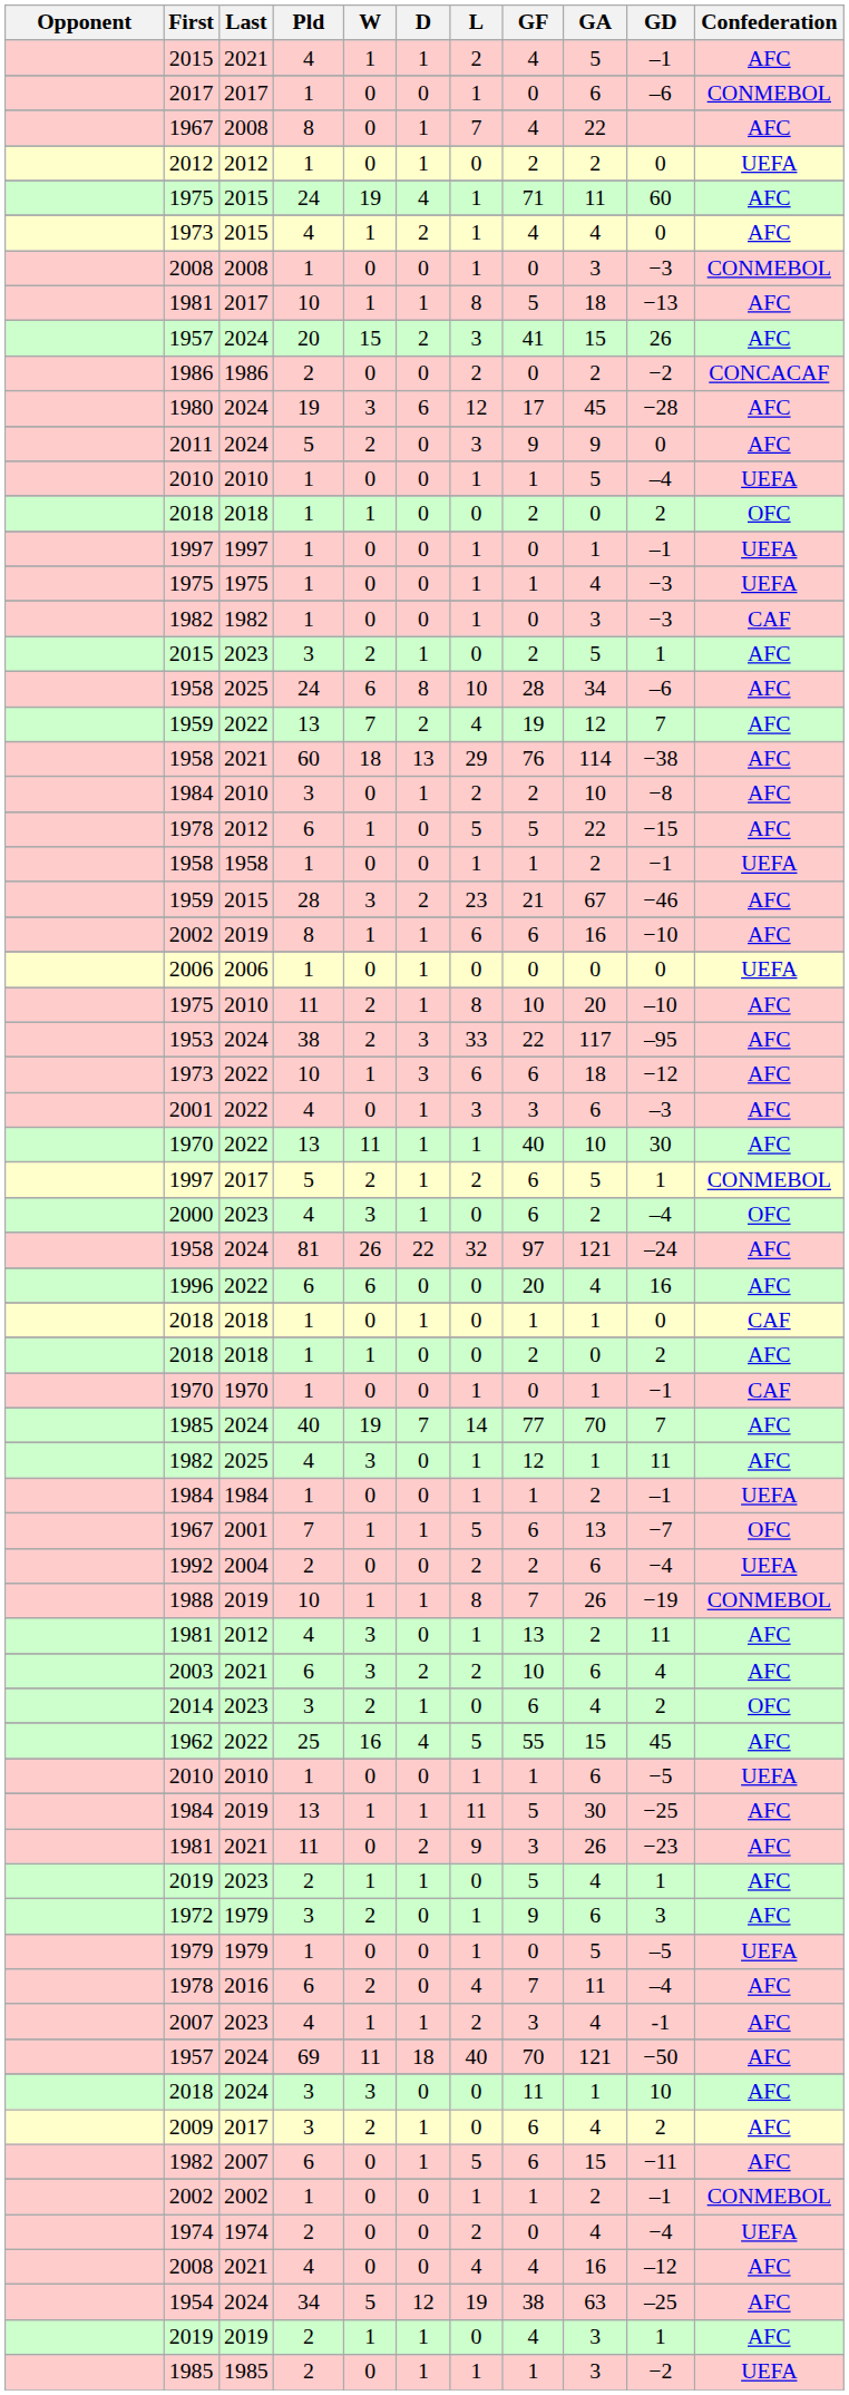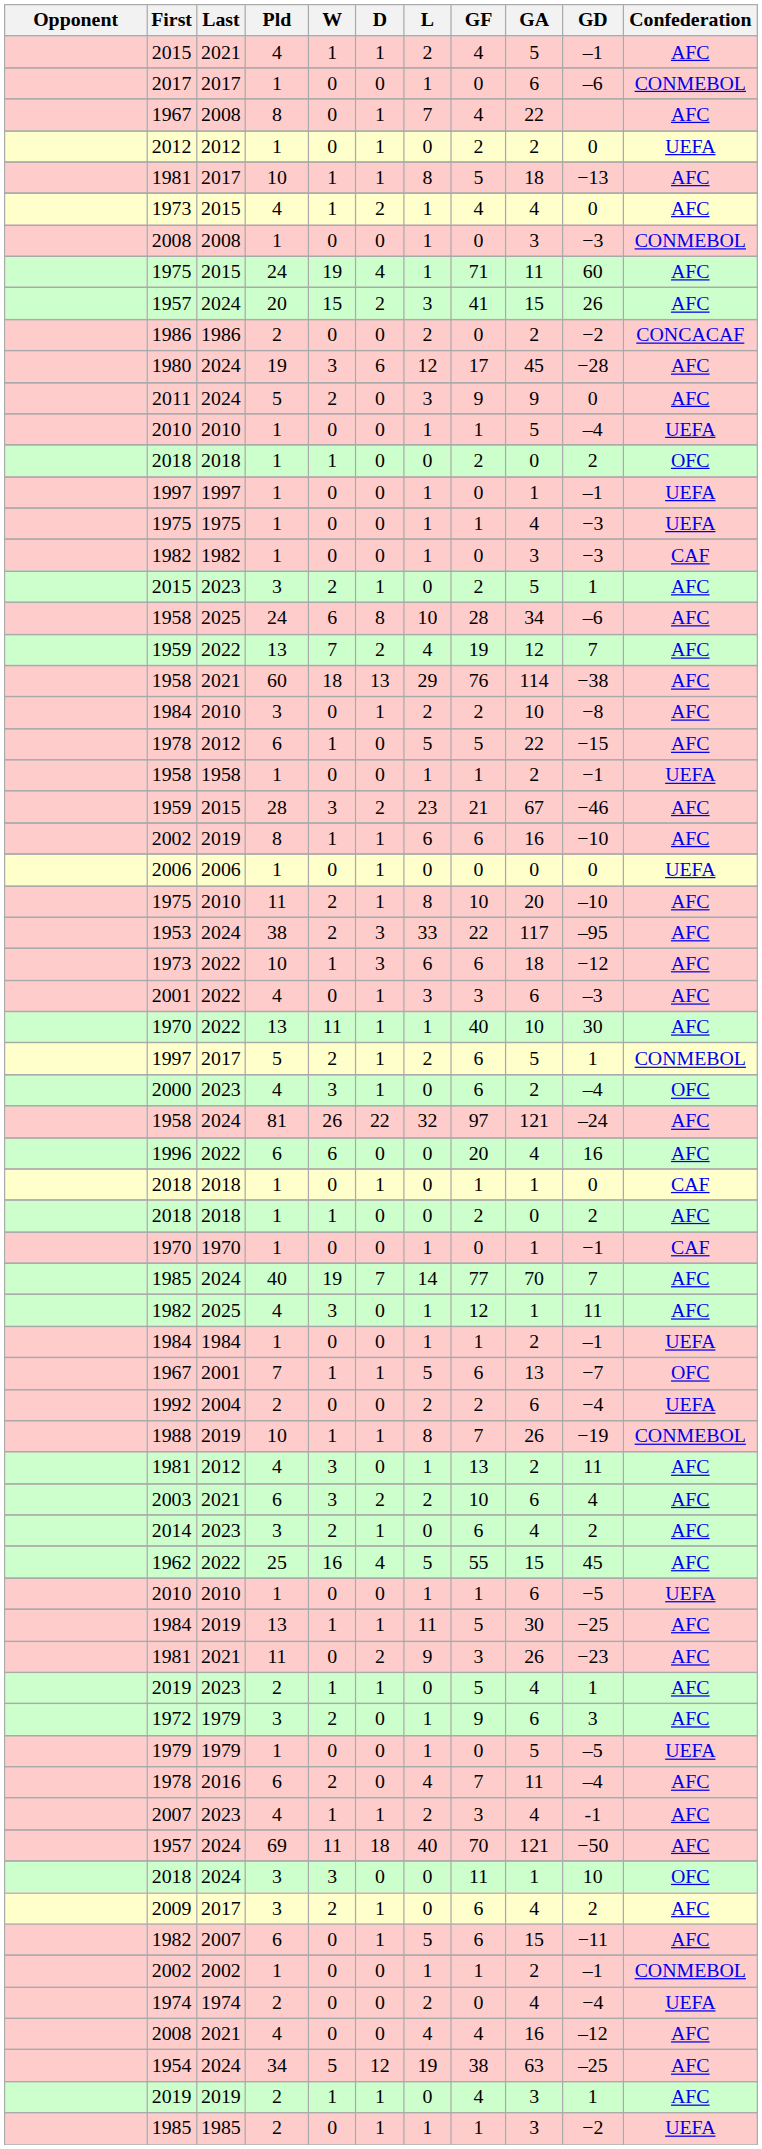 <table class="wikitable sortable" style="text-align: center; font-size: 100%;">
 <tr>
 <th width=195>Opponent<br></th>
 <th>First</th>
 <th>Last</th>
 <th width="90">Pld<br></th>
 <th width=65>W<br></th>
 <th width=65>D<br></th>
 <th width=65>L<br></th>
 <th width=70>GF<br></th>
 <th width=70>GA<br></th>
 <th width=80>GD<br></th>
 <th width=105>Confederation</th>
 </tr>
 <tr>
 </tr>
 <tr bgcolor=FFCCCC>
 <td style="text-align:left;"></td>
 <td>2015</td>
 <td>2021</td>
 <td>4</td>
 <td>1</td>
 <td>1</td>
 <td>2</td>
 <td>4</td>
 <td>5</td>
 <td>–1</td>
 <td><a href='#'>AFC</a></td>
 </tr>
 <tr>
 </tr>
 <tr bgcolor=FFCCCC>
 <td style="text-align:left;"></td>
 <td>2017</td>
 <td>2017</td>
 <td>1</td>
 <td>0</td>
 <td>0</td>
 <td>1</td>
 <td>0</td>
 <td>6</td>
 <td>–6</td>
 <td><a href='#'>CONMEBOL</a></td>
 </tr>
 <tr>
 </tr>
 <tr bgcolor=FFCCCC>
 <td style="text-align:left;"></td>
 <td>1967</td>
 <td>2008</td>
 <td>8</td>
 <td>0</td>
 <td>1</td>
 <td>7</td>
 <td>4</td>
 <td>22</td>
 <td></td>
 <td><a href='#'>AFC</a></td>
 </tr>
 <tr>
 </tr>
 <tr bgcolor=FFFFCC>
 <td style="text-align:left;"></td>
 <td>2012</td>
 <td>2012</td>
 <td>1</td>
 <td>0</td>
 <td>1</td>
 <td>0</td>
 <td>2</td>
 <td>2</td>
 <td>0</td>
 <td><a href='#'>UEFA</a></td>
 </tr>
 <tr>
 </tr>
-<tr bgcolor=CCFFCC>
+<tr bgcolor=FFCCCC>
 <td style="text-align:left;"></td>
-<td>1975</td>
-<td>2015</td>
-<td>24</td>
-<td>19</td>
-<td>4</td>
+<td>1981</td>
+<td>2017</td>
+<td>10</td>
 <td>1</td>
-<td>71</td>
-<td>11</td>
-<td>60</td>
+<td>1</td>
+<td>8</td>
+<td>5</td>
+<td>18</td>
+<td>−13</td>
 <td><a href='#'>AFC</a></td>
 </tr>
 <tr>
 </tr>
 <tr bgcolor=FFFFCC>
 <td style="text-align:left;"></td>
 <td>1973</td>
 <td>2015</td>
 <td>4</td>
 <td>1</td>
 <td>2</td>
 <td>1</td>
 <td>4</td>
 <td>4</td>
 <td>0</td>
 <td><a href='#'>AFC</a></td>
 </tr>
 <tr>
 </tr>
 <tr bgcolor=FFCCCC>
 <td style="text-align:left;"></td>
 <td>2008</td>
 <td>2008</td>
 <td>1</td>
 <td>0</td>
 <td>0</td>
 <td>1</td>
 <td>0</td>
 <td>3</td>
 <td>−3</td>
 <td><a href='#'>CONMEBOL</a></td>
 </tr>
 <tr>
 </tr>
-<tr bgcolor=FFCCCC>
+<tr bgcolor=CCFFCC>
 <td style="text-align:left;"></td>
-<td>1981</td>
-<td>2017</td>
-<td>10</td>
+<td>1975</td>
+<td>2015</td>
+<td>24</td>
+<td>19</td>
+<td>4</td>
 <td>1</td>
-<td>1</td>
-<td>8</td>
-<td>5</td>
-<td>18</td>
-<td>−13</td>
+<td>71</td>
+<td>11</td>
+<td>60</td>
 <td><a href='#'>AFC</a></td>
 </tr>
 <tr>
 </tr>
 <tr bgcolor=CCFFCC>
 <td style="text-align:left;"></td>
 <td>1957</td>
 <td>2024</td>
 <td>20</td>
 <td>15</td>
 <td>2</td>
 <td>3</td>
 <td>41</td>
 <td>15</td>
 <td>26</td>
 <td><a href='#'>AFC</a></td>
 </tr>
 <tr>
 </tr>
 <tr bgcolor=FFCCCC>
 <td style="text-align:left;"></td>
 <td>1986</td>
 <td>1986</td>
 <td>2</td>
 <td>0</td>
 <td>0</td>
 <td>2</td>
 <td>0</td>
 <td>2</td>
 <td>−2</td>
 <td><a href='#'>CONCACAF</a></td>
 </tr>
 <tr>
 </tr>
 <tr bgcolor=FFCCCC>
 <td style="text-align:left;"></td>
 <td>1980</td>
 <td>2024</td>
 <td>19</td>
 <td>3</td>
 <td>6</td>
 <td>12</td>
 <td>17</td>
 <td>45</td>
 <td>−28</td>
 <td><a href='#'>AFC</a></td>
 </tr>
 <tr>
 </tr>
 <tr bgcolor=FFCCCC>
 <td style="text-align:left;"></td>
 <td>2011</td>
 <td>2024</td>
 <td>5</td>
 <td>2</td>
 <td>0</td>
 <td>3</td>
 <td>9</td>
 <td>9</td>
 <td>0</td>
 <td><a href='#'>AFC</a></td>
 </tr>
 <tr>
 </tr>
 <tr bgcolor=FFCCCC>
 <td style="text-align:left;"></td>
 <td>2010</td>
 <td>2010</td>
 <td>1</td>
 <td>0</td>
 <td>0</td>
 <td>1</td>
 <td>1</td>
 <td>5</td>
 <td>–4</td>
 <td><a href='#'>UEFA</a></td>
 </tr>
 <tr>
 </tr>
 <tr bgcolor="CCFFCC">
 <td style="text-align:left;"></td>
 <td>2018</td>
 <td>2018</td>
 <td>1</td>
 <td>1</td>
 <td>0</td>
 <td>0</td>
 <td>2</td>
 <td>0</td>
 <td>2</td>
 <td><a href='#'>OFC</a></td>
 </tr>
 <tr>
 </tr>
 <tr bgcolor="FFCCCC">
 <td style="text-align:left;"></td>
 <td>1997</td>
 <td>1997</td>
 <td>1</td>
 <td>0</td>
 <td>0</td>
 <td>1</td>
 <td>0</td>
 <td>1</td>
 <td>–1</td>
 <td><a href='#'>UEFA</a></td>
 </tr>
 <tr>
 </tr>
 <tr bgcolor=FFCCCC>
 <td style="text-align:left;"></td>
 <td>1975</td>
 <td>1975</td>
 <td>1</td>
 <td>0</td>
 <td>0</td>
 <td>1</td>
 <td>1</td>
 <td>4</td>
 <td>−3</td>
 <td><a href='#'>UEFA</a></td>
 </tr>
 <tr>
 </tr>
 <tr bgcolor=FFCCCC>
 <td style="text-align:left;"></td>
 <td>1982</td>
 <td>1982</td>
 <td>1</td>
 <td>0</td>
 <td>0</td>
 <td>1</td>
 <td>0</td>
 <td>3</td>
 <td>−3</td>
 <td><a href='#'>CAF</a></td>
 </tr>
 <tr>
 </tr>
 <tr bgcolor=CCFFCC>
 <td style="text-align:left;"></td>
 <td>2015</td>
 <td>2023</td>
 <td>3</td>
 <td>2</td>
 <td>1</td>
 <td>0</td>
 <td>2</td>
 <td>5</td>
 <td>1</td>
 <td><a href='#'>AFC</a></td>
 </tr>
 <tr>
 </tr>
 <tr bgcolor=FFCCCC>
 <td style="text-align:left;"></td>
 <td>1958</td>
 <td>2025</td>
 <td>24</td>
 <td>6</td>
 <td>8</td>
 <td>10</td>
 <td>28</td>
 <td>34</td>
 <td>–6</td>
 <td><a href='#'>AFC</a></td>
 </tr>
 <tr>
 </tr>
 <tr bgcolor=CCFFCC>
 <td style="text-align:left;"></td>
 <td>1959</td>
 <td>2022</td>
 <td>13</td>
 <td>7</td>
 <td>2</td>
 <td>4</td>
 <td>19</td>
 <td>12</td>
 <td>7</td>
 <td><a href='#'>AFC</a></td>
 </tr>
 <tr>
 </tr>
 <tr bgcolor=FFCCCC>
 <td style="text-align:left;"></td>
 <td>1958</td>
 <td>2021</td>
 <td>60</td>
 <td>18</td>
 <td>13</td>
 <td>29</td>
 <td>76</td>
 <td>114</td>
 <td>−38</td>
 <td><a href='#'>AFC</a></td>
 </tr>
 <tr>
 </tr>
 <tr bgcolor=FFCCCC>
 <td style="text-align:left;"></td>
 <td>1984</td>
 <td>2010</td>
 <td>3</td>
 <td>0</td>
 <td>1</td>
 <td>2</td>
 <td>2</td>
 <td>10</td>
 <td>−8</td>
 <td><a href='#'>AFC</a></td>
 </tr>
 <tr>
 </tr>
 <tr bgcolor=FFCCCC>
 <td style="text-align:left;"></td>
 <td>1978</td>
 <td>2012</td>
 <td>6</td>
 <td>1</td>
 <td>0</td>
 <td>5</td>
 <td>5</td>
 <td>22</td>
 <td>−15</td>
 <td><a href='#'>AFC</a></td>
 </tr>
 <tr>
 </tr>
 <tr bgcolor=FFCCCC>
 <td style="text-align:left;"></td>
 <td>1958</td>
 <td>1958</td>
 <td>1</td>
 <td>0</td>
 <td>0</td>
 <td>1</td>
 <td>1</td>
 <td>2</td>
 <td>−1</td>
 <td><a href='#'>UEFA</a></td>
 </tr>
 <tr>
 </tr>
 <tr bgcolor=FFCCCC>
 <td style="text-align:left;"></td>
 <td>1959</td>
 <td>2015</td>
 <td>28</td>
 <td>3</td>
 <td>2</td>
 <td>23</td>
 <td>21</td>
 <td>67</td>
 <td>−46</td>
 <td><a href='#'>AFC</a></td>
 </tr>
 <tr>
 </tr>
 <tr bgcolor=FFCCCC>
 <td style="text-align:left;"></td>
 <td>2002</td>
 <td>2019</td>
 <td>8</td>
 <td>1</td>
 <td>1</td>
 <td>6</td>
 <td>6</td>
 <td>16</td>
 <td>−10</td>
 <td><a href='#'>AFC</a></td>
 </tr>
 <tr>
 </tr>
 <tr bgcolor=FFFFCC>
 <td style="text-align:left;"></td>
 <td>2006</td>
 <td>2006</td>
 <td>1</td>
 <td>0</td>
 <td>1</td>
 <td>0</td>
 <td>0</td>
 <td>0</td>
 <td>0</td>
 <td><a href='#'>UEFA</a></td>
 </tr>
 <tr>
 </tr>
 <tr bgcolor=FFCCCC>
 <td style="text-align:left;"></td>
 <td>1975</td>
 <td>2010</td>
 <td>11</td>
 <td>2</td>
 <td>1</td>
 <td>8</td>
 <td>10</td>
 <td>20</td>
 <td>–10</td>
 <td><a href='#'>AFC</a></td>
 </tr>
 <tr>
 </tr>
 <tr bgcolor=FFCCCC>
 <td style="text-align:left;"></td>
 <td>1953</td>
 <td>2024</td>
 <td>38</td>
 <td>2</td>
 <td>3</td>
 <td>33</td>
 <td>22</td>
 <td>117</td>
 <td>–95</td>
 <td><a href='#'>AFC</a></td>
 </tr>
 <tr>
 </tr>
 <tr bgcolor=FFCCCC>
 <td style="text-align:left;"></td>
 <td>1973</td>
 <td>2022</td>
 <td>10</td>
 <td>1</td>
 <td>3</td>
 <td>6</td>
 <td>6</td>
 <td>18</td>
 <td>−12</td>
 <td><a href='#'>AFC</a></td>
 </tr>
 <tr>
 </tr>
 <tr bgcolor=FFCCCC>
 <td style="text-align:left;"></td>
 <td>2001</td>
 <td>2022</td>
 <td>4</td>
 <td>0</td>
 <td>1</td>
 <td>3</td>
 <td>3</td>
 <td>6</td>
 <td>–3</td>
 <td><a href='#'>AFC</a></td>
 </tr>
 <tr>
 </tr>
 <tr bgcolor=CCFFCC>
 <td style="text-align:left;"></td>
 <td>1970</td>
 <td>2022</td>
 <td>13</td>
 <td>11</td>
 <td>1</td>
 <td>1</td>
 <td>40</td>
 <td>10</td>
 <td>30</td>
 <td><a href='#'>AFC</a></td>
 </tr>
 <tr>
 </tr>
 <tr bgcolor=FFFFCC>
 <td style="text-align:left;"></td>
 <td>1997</td>
 <td>2017</td>
 <td>5</td>
 <td>2</td>
 <td>1</td>
 <td>2</td>
 <td>6</td>
 <td>5</td>
 <td>1</td>
 <td><a href='#'>CONMEBOL</a></td>
 </tr>
 <tr>
 </tr>
 <tr bgcolor=CCFFCC>
 <td style="text-align:left;"></td>
 <td>2000</td>
 <td>2023</td>
 <td>4</td>
 <td>3</td>
 <td>1</td>
 <td>0</td>
 <td>6</td>
 <td>2</td>
 <td>–4</td>
 <td><a href='#'>OFC</a></td>
 </tr>
 <tr>
 </tr>
 <tr bgcolor=FFCCCC>
 <td style="text-align:left;"></td>
 <td>1958</td>
 <td>2024</td>
 <td>81</td>
 <td>26</td>
 <td>22</td>
 <td>32</td>
 <td>97</td>
 <td>121</td>
 <td>–24</td>
 <td><a href='#'>AFC</a></td>
 </tr>
 <tr>
 </tr>
 <tr bgcolor=CCFFCC>
 <td style="text-align:left;"></td>
 <td>1996</td>
 <td>2022</td>
 <td>6</td>
 <td>6</td>
 <td>0</td>
 <td>0</td>
 <td>20</td>
 <td>4</td>
 <td>16</td>
 <td><a href='#'>AFC</a></td>
 </tr>
 <tr>
 </tr>
 <tr bgcolor="FFFFCC">
 <td style="text-align:left;"></td>
 <td>2018</td>
 <td>2018</td>
 <td>1</td>
 <td>0</td>
 <td>1</td>
 <td>0</td>
 <td>1</td>
 <td>1</td>
 <td>0</td>
 <td><a href='#'>CAF</a></td>
 </tr>
 <tr>
 </tr>
 <tr bgcolor=CCFFCC>
 <td style="text-align:left;"></td>
 <td>2018</td>
 <td>2018</td>
 <td>1</td>
 <td>1</td>
 <td>0</td>
 <td>0</td>
 <td>2</td>
 <td>0</td>
 <td>2</td>
 <td><a href='#'>AFC</a></td>
 </tr>
 <tr>
 </tr>
 <tr bgcolor="FFCCCC">
 <td style="text-align:left;"></td>
 <td>1970</td>
 <td>1970</td>
 <td>1</td>
 <td>0</td>
 <td>0</td>
 <td>1</td>
 <td>0</td>
 <td>1</td>
 <td>−1</td>
 <td><a href='#'>CAF</a></td>
 </tr>
 <tr>
 </tr>
 <tr bgcolor=CCFFCC>
 <td style="text-align:left;"></td>
 <td>1985</td>
 <td>2024</td>
 <td>40</td>
 <td>19</td>
 <td>7</td>
 <td>14</td>
 <td>77</td>
 <td>70</td>
 <td>7</td>
 <td><a href='#'>AFC</a></td>
 </tr>
 <tr>
 </tr>
 <tr bgcolor=CCFFCC>
 <td style="text-align:left;"></td>
 <td>1982</td>
 <td>2025</td>
 <td>4</td>
 <td>3</td>
 <td>0</td>
 <td>1</td>
 <td>12</td>
 <td>1</td>
 <td>11</td>
 <td><a href='#'>AFC</a></td>
 </tr>
 <tr>
 </tr>
 <tr bgcolor=FFCCCC>
 <td style="text-align:left;"></td>
 <td>1984</td>
 <td>1984</td>
 <td>1</td>
 <td>0</td>
 <td>0</td>
 <td>1</td>
 <td>1</td>
 <td>2</td>
 <td>–1</td>
 <td><a href='#'>UEFA</a></td>
 </tr>
 <tr>
 </tr>
 <tr bgcolor=FFCCCC>
 <td style="text-align:left;"></td>
 <td>1967</td>
 <td>2001</td>
 <td>7</td>
 <td>1</td>
 <td>1</td>
 <td>5</td>
 <td>6</td>
 <td>13</td>
 <td>−7</td>
 <td><a href='#'>OFC</a></td>
 </tr>
 <tr>
 </tr>
 <tr bgcolor=FFCCCC>
 <td style="text-align:left;"></td>
 <td>1992</td>
 <td>2004</td>
 <td>2</td>
 <td>0</td>
 <td>0</td>
 <td>2</td>
 <td>2</td>
 <td>6</td>
 <td>−4</td>
 <td><a href='#'>UEFA</a></td>
 </tr>
 <tr>
 </tr>
 <tr bgcolor=FFCCCC>
 <td style="text-align:left;"></td>
 <td>1988</td>
 <td>2019</td>
 <td>10</td>
 <td>1</td>
 <td>1</td>
 <td>8</td>
 <td>7</td>
 <td>26</td>
 <td>−19</td>
 <td><a href='#'>CONMEBOL</a></td>
 </tr>
 <tr>
 </tr>
 <tr bgcolor=CCFFCC>
 <td style="text-align:left;"></td>
 <td>1981</td>
 <td>2012</td>
 <td>4</td>
 <td>3</td>
 <td>0</td>
 <td>1</td>
 <td>13</td>
 <td>2</td>
 <td>11</td>
 <td><a href='#'>AFC</a></td>
 </tr>
 <tr>
 </tr>
 <tr bgcolor=CCFFCC>
 <td style="text-align:left;"></td>
 <td>2003</td>
 <td>2021</td>
 <td>6</td>
 <td>3</td>
 <td>2</td>
 <td>2</td>
 <td>10</td>
 <td>6</td>
 <td>4</td>
 <td><a href='#'>AFC</a></td>
 </tr>
 <tr>
 </tr>
 <tr bgcolor=CCFFCC>
 <td style="text-align:left;"></td>
 <td>2014</td>
 <td>2023</td>
 <td>3</td>
 <td>2</td>
 <td>1</td>
 <td>0</td>
 <td>6</td>
 <td>4</td>
 <td>2</td>
-<td><a href='#'>OFC</a></td>
+<td><a href='#'>AFC</a></td>
 </tr>
 <tr>
 </tr>
 <tr bgcolor=CCFFCC>
 <td style="text-align:left;"></td>
 <td>1962</td>
 <td>2022</td>
 <td>25</td>
 <td>16</td>
 <td>4</td>
 <td>5</td>
 <td>55</td>
 <td>15</td>
 <td>45</td>
 <td><a href='#'>AFC</a></td>
 </tr>
 <tr>
 </tr>
 <tr bgcolor=FFCCCC>
 <td style="text-align:left;"></td>
 <td>2010</td>
 <td>2010</td>
 <td>1</td>
 <td>0</td>
 <td>0</td>
 <td>1</td>
 <td>1</td>
 <td>6</td>
 <td>−5</td>
 <td><a href='#'>UEFA</a></td>
 </tr>
 <tr>
 </tr>
 <tr bgcolor=FFCCCC>
 <td style="text-align:left;"></td>
 <td>1984</td>
 <td>2019</td>
 <td>13</td>
 <td>1</td>
 <td>1</td>
 <td>11</td>
 <td>5</td>
 <td>30</td>
 <td>−25</td>
 <td><a href='#'>AFC</a></td>
 </tr>
 <tr>
 </tr>
 <tr bgcolor=FFCCCC>
 <td style="text-align:left;"></td>
 <td>1981</td>
 <td>2021</td>
 <td>11</td>
 <td>0</td>
 <td>2</td>
 <td>9</td>
 <td>3</td>
 <td>26</td>
 <td>−23</td>
 <td><a href='#'>AFC</a></td>
 </tr>
 <tr>
 </tr>
 <tr bgcolor=CCFFCC>
 <td style="text-align:left;"></td>
 <td>2019</td>
 <td>2023</td>
 <td>2</td>
 <td>1</td>
 <td>1</td>
 <td>0</td>
 <td>5</td>
 <td>4</td>
 <td>1</td>
 <td><a href='#'>AFC</a></td>
 </tr>
 <tr>
 </tr>
 <tr bgcolor=CCFFCC>
 <td style="text-align:left;"></td>
 <td>1972</td>
 <td>1979</td>
 <td>3</td>
 <td>2</td>
 <td>0</td>
 <td>1</td>
 <td>9</td>
 <td>6</td>
 <td>3</td>
 <td><a href='#'>AFC</a></td>
 </tr>
 <tr>
 </tr>
 <tr bgcolor=FFCCCC>
 <td style="text-align:left;"></td>
 <td>1979</td>
 <td>1979</td>
 <td>1</td>
 <td>0</td>
 <td>0</td>
 <td>1</td>
 <td>0</td>
 <td>5</td>
 <td>–5</td>
 <td><a href='#'>UEFA</a></td>
 </tr>
 <tr>
 </tr>
 <tr bgcolor=FFCCCC>
 <td style="text-align:left;"></td>
 <td>1978</td>
 <td>2016</td>
 <td>6</td>
 <td>2</td>
 <td>0</td>
 <td>4</td>
 <td>7</td>
 <td>11</td>
 <td>–4</td>
 <td><a href='#'>AFC</a></td>
 </tr>
 <tr>
 </tr>
 <tr bgcolor=FFCCCC>
 <td style="text-align:left;"></td>
 <td>2007</td>
 <td>2023</td>
 <td>4</td>
 <td>1</td>
 <td>1</td>
 <td>2</td>
 <td>3</td>
 <td>4</td>
 <td>-1</td>
 <td><a href='#'>AFC</a></td>
 </tr>
 <tr>
 </tr>
 <tr bgcolor=FFCCCC>
 <td style="text-align:left;"></td>
 <td>1957</td>
 <td>2024</td>
 <td>69</td>
 <td>11</td>
 <td>18</td>
 <td>40</td>
 <td>70</td>
 <td>121</td>
 <td>−50</td>
 <td><a href='#'>AFC</a></td>
 </tr>
 <tr>
 </tr>
 <tr bgcolor=CCFFCC>
 <td style="text-align:left;"></td>
 <td>2018</td>
 <td>2024</td>
 <td>3</td>
 <td>3</td>
 <td>0</td>
 <td>0</td>
 <td>11</td>
 <td>1</td>
 <td>10</td>
-<td><a href='#'>AFC</a></td>
+<td><a href='#'>OFC</a></td>
 </tr>
 <tr bgcolor=FFFFCC>
 <td style="text-align:left;"></td>
 <td>2009</td>
 <td>2017</td>
 <td>3</td>
 <td>2</td>
 <td>1</td>
 <td>0</td>
 <td>6</td>
 <td>4</td>
 <td>2</td>
 <td><a href='#'>AFC</a></td>
 </tr>
 <tr bgcolor="FFCCCC">
 <td style="text-align:left;"></td>
 <td>1982</td>
 <td>2007</td>
 <td>6</td>
 <td>0</td>
 <td>1</td>
 <td>5</td>
 <td>6</td>
 <td>15</td>
 <td>−11</td>
 <td><a href='#'>AFC</a></td>
 </tr>
 <tr>
 </tr>
 <tr bgcolor="FFCCCC">
 <td style="text-align:left;"></td>
 <td>2002</td>
 <td>2002</td>
 <td>1</td>
 <td>0</td>
 <td>0</td>
 <td>1</td>
 <td>1</td>
 <td>2</td>
 <td>–1</td>
 <td><a href='#'>CONMEBOL</a></td>
 </tr>
 <tr>
 </tr>
 <tr bgcolor=FFCCCC>
 <td style="text-align:left;"></td>
 <td>1974</td>
 <td>1974</td>
 <td>2</td>
 <td>0</td>
 <td>0</td>
 <td>2</td>
 <td>0</td>
 <td>4</td>
 <td>−4</td>
 <td><a href='#'>UEFA</a></td>
 </tr>
 <tr>
 </tr>
 <tr bgcolor=FFCCCC>
 <td style="text-align:left;"></td>
 <td>2008</td>
 <td>2021</td>
 <td>4</td>
 <td>0</td>
 <td>0</td>
 <td>4</td>
 <td>4</td>
 <td>16</td>
 <td>–12</td>
 <td><a href='#'>AFC</a></td>
 </tr>
 <tr>
 </tr>
 <tr bgcolor=FFCCCC>
 <td style="text-align:left;"></td>
 <td>1954</td>
 <td>2024</td>
 <td>34</td>
 <td>5</td>
 <td>12</td>
 <td>19</td>
 <td>38</td>
 <td>63</td>
 <td>–25</td>
 <td><a href='#'>AFC</a></td>
 </tr>
 <tr>
 </tr>
 <tr bgcolor=CCFFCC>
 <td style="text-align:left;"></td>
 <td>2019</td>
 <td>2019</td>
 <td>2</td>
 <td>1</td>
 <td>1</td>
 <td>0</td>
 <td>4</td>
 <td>3</td>
 <td>1</td>
 <td><a href='#'>AFC</a></td>
 </tr>
 <tr>
 </tr>
 <tr bgcolor=FFCCCC>
 <td style="text-align:left;"></td>
 <td>1985</td>
 <td>1985</td>
 <td>2</td>
 <td>0</td>
 <td>1</td>
 <td>1</td>
 <td>1</td>
 <td>3</td>
 <td>−2</td>
 <td><a href='#'>UEFA</a></td>
 </tr>
 </table>
